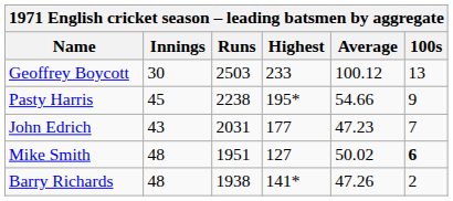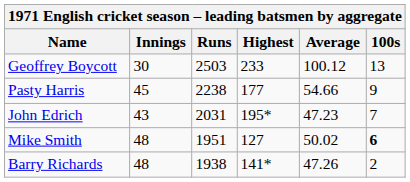 <table class="wikitable">
 <tr>
 <th bgcolor="#efefef" colspan="7">1971 English cricket season – leading batsmen by aggregate</th>
 </tr>
 <tr bgcolor="#efefef">
 <th>Name</th>
 <th>Innings</th>
 <th>Runs</th>
 <th>Highest</th>
 <th>Average</th>
 <th>100s</th>
 </tr>
 <tr>
 <td><a href='#'>Geoffrey Boycott</a></td>
 <td>30</td>
 <td>2503</td>
 <td>233</td>
 <td>100.12</td>
 <td>13</td>
 </tr>
 <tr>
 <td><a href='#'>Pasty Harris</a></td>
 <td>45</td>
 <td>2238</td>
-<td>195*</td>
+<td>177</td>
 <td>54.66</td>
 <td>9</td>
 </tr>
 <tr>
 <td><a href='#'>John Edrich</a></td>
 <td>43</td>
 <td>2031</td>
-<td>177</td>
+<td>195*</td>
 <td>47.23</td>
 <td>7</td>
 </tr>
 <tr>
 <td><a href='#'>Mike Smith</a></td>
 <td>48</td>
 <td>1951</td>
 <td>127</td>
 <td>50.02</td>
 <td><strong>6</strong></td>
 </tr>
 <tr>
 <td><a href='#'>Barry Richards</a></td>
 <td>48</td>
 <td>1938</td>
 <td>141*</td>
 <td>47.26</td>
 <td>2</td>
 </tr>
 </table>
